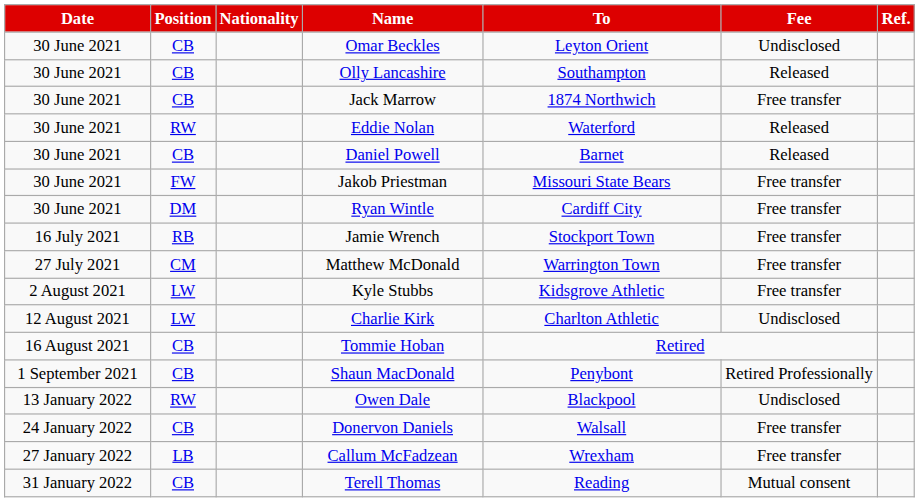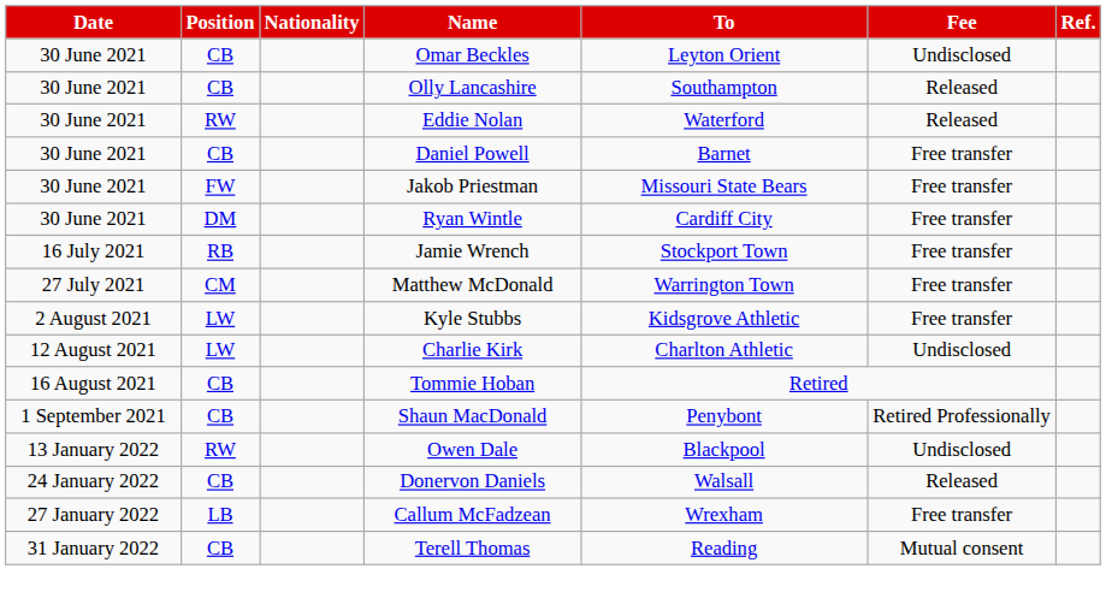 <table class="wikitable"  style="text-align:center; font-size:90%; ">
 <tr>
 <th style="color:#fff; background:#d00; width:120px;">Date</th>
 <th style="color:#fff; background:#d00; width:50px;">Position</th>
 <th style="color:#fff; background:#d00; width:50px;">Nationality</th>
 <th style="color:#fff; background:#d00; width:150px;">Name</th>
 <th style="color:#fff; background:#d00; width:200px;">To</th>
 <th style="color:#fff; background:#d00; width:130px;">Fee</th>
 <th style="color:#fff; background:#d00; width:25px;">Ref.</th>
 </tr>
 <tr>
 <td>30 June 2021</td>
 <td><a href='#'>CB</a></td>
 <td></td>
 <td><a href='#'>Omar Beckles</a></td>
 <td> <a href='#'>Leyton Orient</a></td>
 <td>Undisclosed</td>
 <td></td>
 </tr>
 <tr>
 <td>30 June 2021</td>
 <td><a href='#'>CB</a></td>
 <td></td>
 <td><a href='#'>Olly Lancashire</a></td>
 <td> <a href='#'>Southampton</a></td>
 <td>Released</td>
 <td></td>
 </tr>
 <tr>
 <td>30 June 2021</td>
-<td><a href='#'>CB</a></td>
-<td></td>
-<td>Jack Marrow</td>
-<td> <a href='#'>1874 Northwich</a></td>
-<td>Free transfer</td>
-<td></td>
-</tr>
-<tr>
-<td>30 June 2021</td>
 <td><a href='#'>RW</a></td>
 <td></td>
 <td><a href='#'>Eddie Nolan</a></td>
 <td> <a href='#'>Waterford</a></td>
 <td>Released</td>
 <td></td>
 </tr>
 <tr>
 <td>30 June 2021</td>
 <td><a href='#'>CB</a></td>
 <td></td>
 <td><a href='#'>Daniel Powell</a></td>
 <td> <a href='#'>Barnet</a></td>
-<td>Released</td>
+<td>Free transfer</td>
 <td></td>
 </tr>
 <tr>
 <td>30 June 2021</td>
 <td><a href='#'>FW</a></td>
 <td></td>
 <td>Jakob Priestman</td>
 <td> <a href='#'>Missouri State Bears</a></td>
 <td>Free transfer</td>
 <td></td>
 </tr>
 <tr>
 <td>30 June 2021</td>
 <td><a href='#'>DM</a></td>
 <td></td>
 <td><a href='#'>Ryan Wintle</a></td>
 <td> <a href='#'>Cardiff City</a></td>
 <td>Free transfer</td>
 <td></td>
 </tr>
 <tr>
 <td>16 July 2021</td>
 <td><a href='#'>RB</a></td>
 <td></td>
 <td>Jamie Wrench</td>
 <td> <a href='#'>Stockport Town</a></td>
 <td>Free transfer</td>
 <td></td>
 </tr>
 <tr>
 <td>27 July 2021</td>
 <td><a href='#'>CM</a></td>
 <td></td>
 <td>Matthew McDonald</td>
 <td> <a href='#'>Warrington Town</a></td>
 <td>Free transfer</td>
 <td></td>
 </tr>
 <tr>
 <td>2 August 2021</td>
 <td><a href='#'>LW</a></td>
 <td></td>
 <td>Kyle Stubbs</td>
 <td> <a href='#'>Kidsgrove Athletic</a></td>
 <td>Free transfer</td>
 <td></td>
 </tr>
 <tr>
 <td>12 August 2021</td>
 <td><a href='#'>LW</a></td>
 <td></td>
 <td><a href='#'>Charlie Kirk</a></td>
 <td> <a href='#'>Charlton Athletic</a></td>
 <td>Undisclosed</td>
 <td></td>
 </tr>
 <tr>
 <td>16 August 2021</td>
 <td><a href='#'>CB</a></td>
 <td></td>
 <td><a href='#'>Tommie Hoban</a></td>
 <td colspan="2"><a href='#'>Retired</a></td>
 <td></td>
 </tr>
 <tr>
 <td>1 September 2021</td>
 <td><a href='#'>CB</a></td>
 <td></td>
 <td><a href='#'>Shaun MacDonald</a></td>
 <td> <a href='#'>Penybont</a></td>
 <td>Retired Professionally</td>
 <td></td>
 </tr>
 <tr>
 <td>13 January 2022</td>
 <td><a href='#'>RW</a></td>
 <td></td>
 <td><a href='#'>Owen Dale</a></td>
 <td> <a href='#'>Blackpool</a></td>
 <td>Undisclosed</td>
 <td></td>
 </tr>
 <tr>
 <td>24 January 2022</td>
 <td><a href='#'>CB</a></td>
 <td></td>
 <td><a href='#'>Donervon Daniels</a></td>
 <td> <a href='#'>Walsall</a></td>
-<td>Free transfer</td>
+<td>Released</td>
 <td></td>
 </tr>
 <tr>
 <td>27 January 2022</td>
 <td><a href='#'>LB</a></td>
 <td></td>
 <td><a href='#'>Callum McFadzean</a></td>
 <td> <a href='#'>Wrexham</a></td>
 <td>Free transfer</td>
 <td></td>
 </tr>
 <tr>
 <td>31 January 2022</td>
 <td><a href='#'>CB</a></td>
 <td></td>
 <td><a href='#'>Terell Thomas</a></td>
 <td> <a href='#'>Reading</a></td>
 <td>Mutual consent</td>
 <td></td>
 </tr>
 </table>
